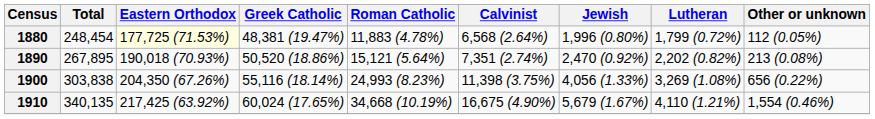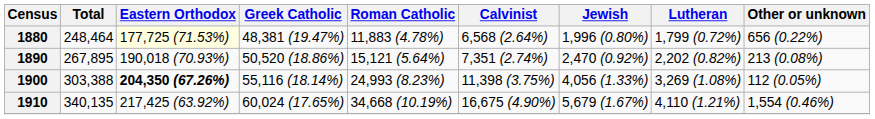 <table class="wikitable">
 <tr>
 <th>Census</th>
 <th>Total</th>
 <th><a href='#'>Eastern Orthodox</a></th>
 <th><a href='#'>Greek Catholic</a></th>
 <th><a href='#'>Roman Catholic</a></th>
 <th><a href='#'>Calvinist</a></th>
 <th><a href='#'>Jewish</a></th>
 <th><a href='#'>Lutheran</a></th>
 <th>Other or unknown</th>
 </tr>
 <tr>
 <th>1880</th>
-<td>248,454</td>
+<td>248,464</td>
 <td style="background: lightyellow;">177,725 <em>(71.53%)</em></td>
 <td>48,381 <em>(19.47%)</em></td>
 <td>11,883 <em>(4.78%)</em></td>
 <td>6,568 <em>(2.64%)</em></td>
 <td>1,996 <em>(0.80%)</em></td>
 <td>1,799 <em>(0.72%)</em></td>
-<td>112 <em>(0.05%)</em></td>
+<td>656 <em>(0.22%)</em></td>
 </tr>
 <tr>
 <th>1890</th>
 <td>267,895</td>
 <td>190,018 <em>(70.93%)</em></td>
 <td>50,520 <em>(18.86%)</em></td>
 <td>15,121 <em>(5.64%)</em></td>
 <td>7,351 <em>(2.74%)</em></td>
 <td>2,470 <em>(0.92%)</em></td>
 <td>2,202 <em>(0.82%)</em></td>
 <td>213 <em>(0.08%)</em></td>
 </tr>
 <tr>
 <th>1900</th>
-<td>303,838</td>
-<td>204,350 <em>(67.26%)</em></td>
+<td>303,388</td>
+<td><strong>204,350 <em>(67.26%)</em></strong></td>
 <td>55,116 <em>(18.14%)</em></td>
 <td>24,993 <em>(8.23%)</em></td>
 <td>11,398 <em>(3.75%)</em></td>
 <td>4,056 <em>(1.33%)</em></td>
 <td>3,269 <em>(1.08%)</em></td>
-<td>656 <em>(0.22%)</em></td>
+<td>112 <em>(0.05%)</em></td>
 </tr>
 <tr>
 <th>1910</th>
 <td>340,135</td>
 <td>217,425 <em>(63.92%)</em></td>
 <td>60,024 <em>(17.65%)</em></td>
 <td>34,668 <em>(10.19%)</em></td>
 <td>16,675 <em>(4.90%)</em></td>
 <td>5,679 <em>(1.67%)</em></td>
 <td>4,110 <em>(1.21%)</em></td>
 <td>1,554 <em>(0.46%)</em></td>
 </tr>
 <tr>
 </tr>
 </table>
